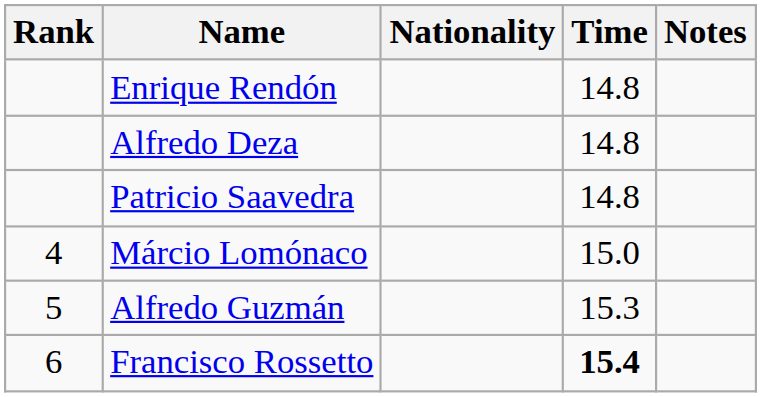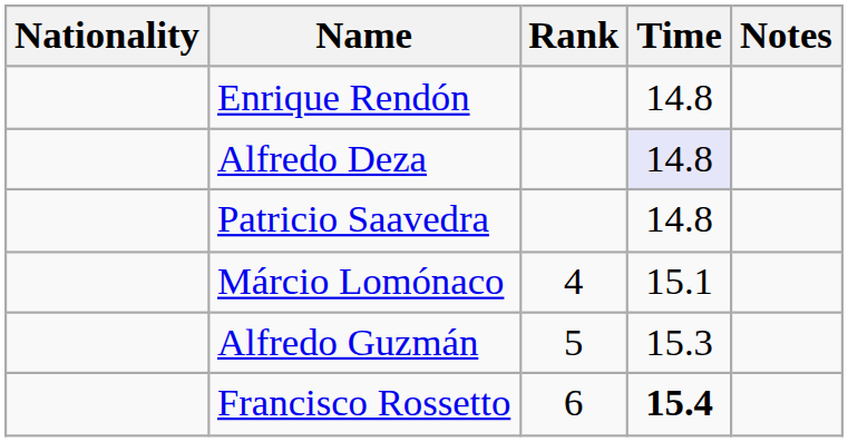 <table class="wikitable sortable" style="text-align:center">
 <tr>
+<th>Nationality</th>
+<th>Name</th>
 <th>Rank</th>
-<th>Name</th>
-<th>Nationality</th>
 <th>Time</th>
 <th>Notes</th>
 </tr>
 <tr>
+<td align=left></td>
+<td align=left><a href='#'>Enrique Rendón</a></td>
 <td></td>
-<td align=left><a href='#'>Enrique Rendón</a></td>
-<td align=left></td>
 <td>14.8</td>
 <td></td>
 </tr>
 <tr>
+<td align=left></td>
+<td align=left><a href='#'>Alfredo Deza</a></td>
 <td></td>
-<td align=left><a href='#'>Alfredo Deza</a></td>
+<td style="background: lavender;">14.8</td>
+<td></td>
+</tr>
+<tr>
 <td align=left></td>
+<td align=left><a href='#'>Patricio Saavedra</a></td>
+<td></td>
 <td>14.8</td>
 <td></td>
 </tr>
 <tr>
-<td></td>
-<td align=left><a href='#'>Patricio Saavedra</a></td>
 <td align=left></td>
-<td>14.8</td>
+<td align=left><a href='#'>Márcio Lomónaco</a></td>
+<td>4</td>
+<td>15.1</td>
 <td></td>
 </tr>
 <tr>
-<td>4</td>
-<td align=left><a href='#'>Márcio Lomónaco</a></td>
 <td align=left></td>
-<td>15.0</td>
-<td></td>
-</tr>
-<tr>
+<td align=left><a href='#'>Alfredo Guzmán</a></td>
 <td>5</td>
-<td align=left><a href='#'>Alfredo Guzmán</a></td>
-<td align=left></td>
 <td>15.3</td>
 <td></td>
 </tr>
 <tr>
+<td align=left></td>
+<td align=left><a href='#'>Francisco Rossetto</a></td>
 <td>6</td>
-<td align=left><a href='#'>Francisco Rossetto</a></td>
-<td align=left></td>
 <td><strong>15.4</strong></td>
 <td></td>
 </tr>
 </table>
